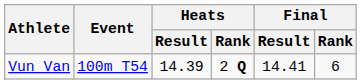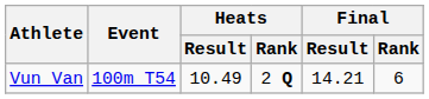 <table class=wikitable style="font-size:90%">
 <tr>
 <th rowspan="2">Athlete</th>
 <th rowspan="2">Event</th>
 <th colspan="2">Heats</th>
 <th colspan="2">Final</th>
 </tr>
 <tr>
 <th>Result</th>
 <th>Rank</th>
 <th>Result</th>
 <th>Rank</th>
 </tr>
 <tr align=center>
 <td align=left><a href='#'>Vun Van</a></td>
 <td align=left><a href='#'>100m T54</a></td>
-<td>14.39</td>
+<td>10.49</td>
 <td>2 <strong>Q</strong></td>
-<td>14.41</td>
+<td>14.21</td>
 <td>6</td>
 </tr>
 </table>
